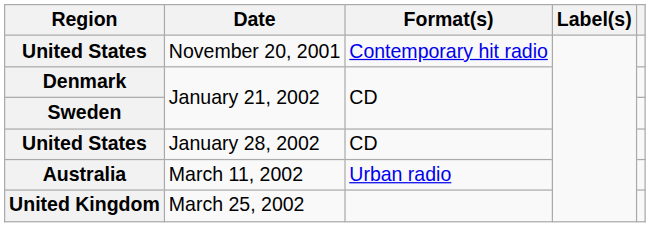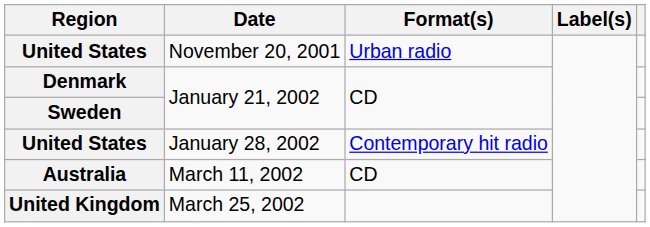 <table class="wikitable plainrowheaders">
 <tr>
 <th scope="col">Region</th>
 <th scope="col">Date</th>
 <th scope="col">Format(s)</th>
 <th scope="col">Label(s)</th>
 <th scope="col"></th>
 </tr>
 <tr>
 <th scope="row">United States</th>
 <td>November 20, 2001</td>
-<td><a href='#'>Contemporary hit radio</a></td>
+<td><a href='#'>Urban radio</a></td>
 <td rowspan="6"></td>
 <td></td>
 </tr>
 <tr>
 <th scope="row">Denmark</th>
 <td rowspan="2">January 21, 2002</td>
 <td rowspan="2">CD</td>
 <td></td>
 </tr>
 <tr>
 <th scope="row">Sweden</th>
 <td></td>
 </tr>
 <tr>
 <th scope="row">United States</th>
 <td>January 28, 2002</td>
-<td>CD</td>
+<td><a href='#'>Contemporary hit radio</a></td>
 <td></td>
 </tr>
 <tr>
 <th scope="row">Australia</th>
 <td>March 11, 2002</td>
-<td><a href='#'>Urban radio</a></td>
+<td>CD</td>
 <td></td>
 </tr>
 <tr>
 <th scope="row">United Kingdom</th>
 <td>March 25, 2002</td>
 <td></td>
 <td></td>
 </tr>
 </table>
